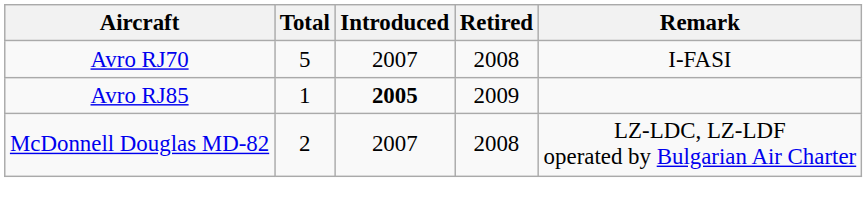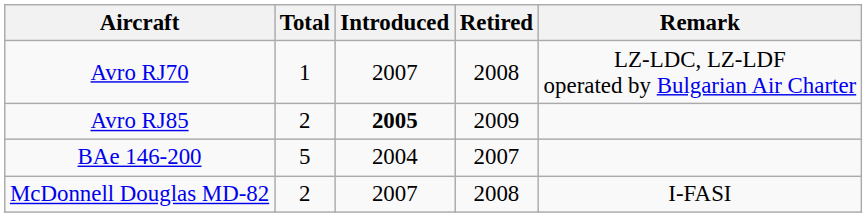 <table class="wikitable" style="margin:auto;text-align:center">
 <tr>
 <th>Aircraft</th>
 <th>Total</th>
 <th>Introduced</th>
 <th>Retired</th>
 <th>Remark</th>
 </tr>
 <tr>
 <td><a href='#'>Avro RJ70</a></td>
-<td>5</td>
+<td>1</td>
 <td>2007</td>
 <td>2008</td>
-<td>I-FASI</td>
+<td>LZ-LDC, LZ-LDF<br>operated by <a href='#'>Bulgarian Air Charter</a></td>
 </tr>
 <tr>
 <td><a href='#'>Avro RJ85</a></td>
-<td>1</td>
+<td>2</td>
 <td><strong>2005</strong></td>
 <td>2009</td>
+<td></td>
+</tr>
+<tr>
+<td><a href='#'>BAe 146-200</a></td>
+<td>5</td>
+<td>2004</td>
+<td>2007</td>
 <td></td>
 </tr>
 <tr>
 <td><a href='#'>McDonnell Douglas MD-82</a></td>
 <td>2</td>
 <td>2007</td>
 <td>2008</td>
-<td>LZ-LDC, LZ-LDF<br>operated by <a href='#'>Bulgarian Air Charter</a></td>
+<td>I-FASI</td>
 </tr>
 </table>
